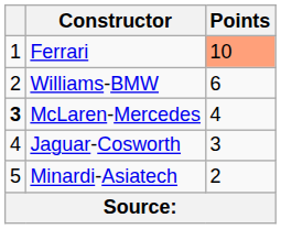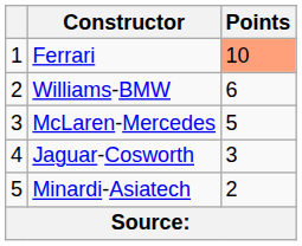 <table class="wikitable" style="font-size: 85%;">
 <tr>
 <th scope="col"></th>
 <th scope="col">Constructor</th>
 <th scope="col">Points</th>
 </tr>
 <tr>
 <td align="center">1</td>
 <td> <a href='#'>Ferrari</a></td>
 <td style="background: lightsalmon;">10</td>
 </tr>
 <tr>
 <td align="center">2</td>
 <td> <a href='#'>Williams</a>-<a href='#'>BMW</a></td>
 <td>6</td>
 </tr>
 <tr>
-<td align="center"><strong>3</strong></td>
+<td align="center">3</td>
 <td> <a href='#'>McLaren</a>-<a href='#'>Mercedes</a></td>
-<td>4</td>
+<td>5</td>
 </tr>
 <tr>
 <td align="center">4</td>
 <td> <a href='#'>Jaguar</a>-<a href='#'>Cosworth</a></td>
 <td>3</td>
 </tr>
 <tr>
 <td align="center">5</td>
 <td> <a href='#'>Minardi</a>-<a href='#'>Asiatech</a></td>
 <td>2</td>
 </tr>
 <tr>
 <th colspan=3>Source:</th>
 </tr>
 </table>
